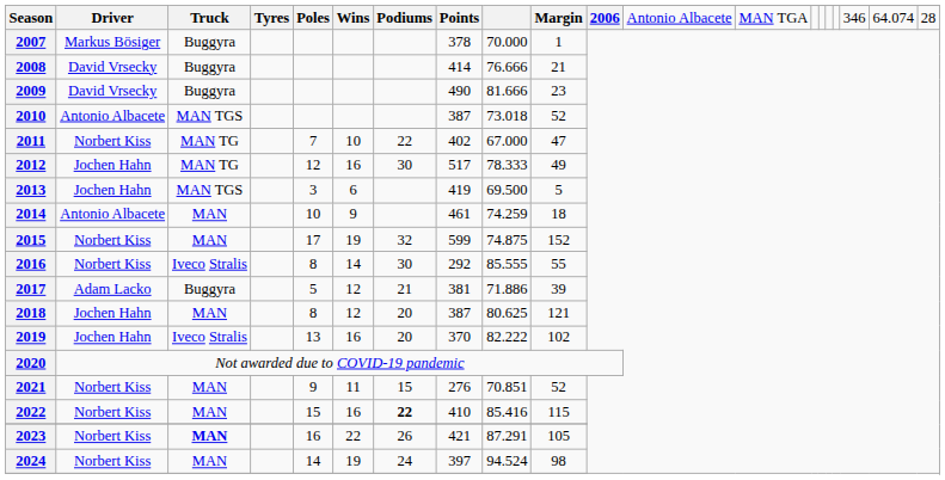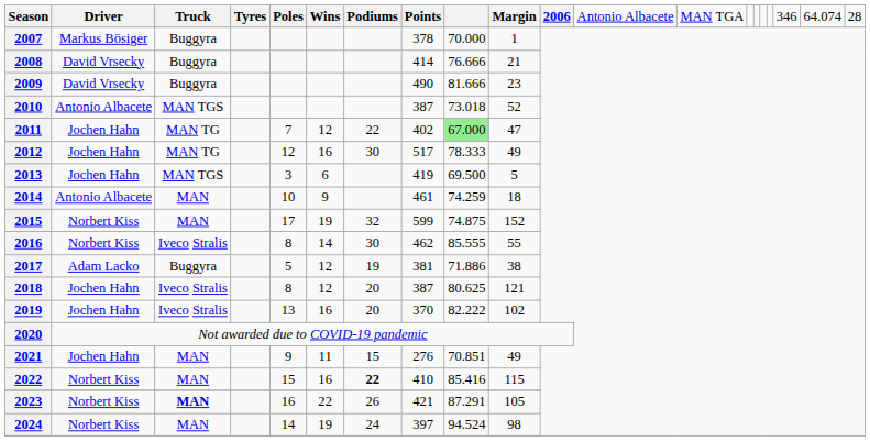 <table class="wikitable sortable" style="font-size:85%; text-align:center;">
 <tr>
 <th rowspan="2" scope="col">Season</th>
 <th rowspan="2" scope="col">Driver</th>
 <th rowspan="2" scope="col">Truck</th>
 <th rowspan="2" scope="col">Tyres</th>
 <th rowspan="2" scope="col">Poles</th>
 <th rowspan="2" scope="col">Wins</th>
 <th rowspan="2" scope="col">Podiums</th>
 <th rowspan="2" scope="col">Points</th>
 <th rowspan="2" scope="col"></th>
 <th rowspan="2" scope="col">Margin</th>
 </tr>
 <tr>
 <th><a href='#'>2006</a></th>
 <td> <a href='#'>Antonio Albacete</a></td>
 <td><a href='#'>MAN</a> TGA</td>
 <td></td>
 <td></td>
 <td></td>
 <td></td>
 <td>346</td>
 <td>64.074</td>
 <td>28</td>
 </tr>
 <tr>
 <th><a href='#'>2007</a></th>
 <td> <a href='#'>Markus Bösiger</a></td>
 <td>Buggyra</td>
 <td></td>
 <td></td>
 <td></td>
 <td></td>
 <td>378</td>
 <td>70.000</td>
 <td>1</td>
 </tr>
 <tr>
 <th><a href='#'>2008</a></th>
 <td> <a href='#'>David Vrsecky</a></td>
 <td>Buggyra</td>
 <td></td>
 <td></td>
 <td></td>
 <td></td>
 <td>414</td>
 <td>76.666</td>
 <td>21</td>
 </tr>
 <tr>
 <th><a href='#'>2009</a></th>
 <td> <a href='#'>David Vrsecky</a></td>
 <td>Buggyra</td>
 <td></td>
 <td></td>
 <td></td>
 <td></td>
 <td>490</td>
 <td>81.666</td>
 <td>23</td>
 </tr>
 <tr>
 <th><a href='#'>2010</a></th>
 <td> <a href='#'>Antonio Albacete</a></td>
 <td><a href='#'>MAN</a> TGS</td>
 <td></td>
 <td></td>
 <td></td>
 <td></td>
 <td>387</td>
 <td>73.018</td>
 <td>52</td>
 </tr>
 <tr>
 <th><a href='#'>2011</a></th>
-<td> <a href='#'>Norbert Kiss</a></td>
+<td> <a href='#'>Jochen Hahn</a></td>
 <td><a href='#'>MAN</a> TG</td>
 <td></td>
 <td>7</td>
-<td>10</td>
+<td>12</td>
 <td>22</td>
 <td>402</td>
-<td>67.000</td>
+<td style="background: lightgreen;">67.000</td>
 <td>47</td>
 </tr>
 <tr>
 <th><a href='#'>2012</a></th>
 <td> <a href='#'>Jochen Hahn</a></td>
 <td><a href='#'>MAN</a> TG</td>
 <td></td>
 <td>12</td>
 <td>16</td>
 <td>30</td>
 <td>517</td>
 <td>78.333</td>
 <td>49</td>
 </tr>
 <tr>
 <th><a href='#'>2013</a></th>
 <td> <a href='#'>Jochen Hahn</a></td>
 <td><a href='#'>MAN</a> TGS</td>
 <td></td>
 <td>3</td>
 <td>6</td>
 <td></td>
 <td>419</td>
 <td>69.500</td>
 <td>5</td>
 </tr>
 <tr>
 <th><a href='#'>2014</a></th>
 <td> <a href='#'>Antonio Albacete</a></td>
 <td><a href='#'>MAN</a></td>
 <td></td>
 <td>10</td>
 <td>9</td>
 <td></td>
 <td>461</td>
 <td>74.259</td>
 <td>18</td>
 </tr>
 <tr>
 <th><a href='#'>2015</a></th>
 <td> <a href='#'>Norbert Kiss</a></td>
 <td><a href='#'>MAN</a></td>
 <td></td>
 <td>17</td>
 <td>19</td>
 <td>32</td>
 <td>599</td>
 <td>74.875</td>
 <td>152</td>
 </tr>
 <tr>
 <th><a href='#'>2016</a></th>
 <td> <a href='#'>Norbert Kiss</a></td>
 <td><a href='#'>Iveco</a> <a href='#'>Stralis</a></td>
 <td></td>
 <td>8</td>
 <td>14</td>
 <td>30</td>
-<td>292</td>
+<td>462</td>
 <td>85.555</td>
 <td>55</td>
 </tr>
 <tr>
 <th><a href='#'>2017</a></th>
 <td> <a href='#'>Adam Lacko</a></td>
 <td>Buggyra</td>
 <td></td>
 <td>5</td>
 <td>12</td>
-<td>21</td>
+<td>19</td>
 <td>381</td>
 <td>71.886</td>
-<td>39</td>
+<td>38</td>
 </tr>
 <tr>
 <th><a href='#'>2018</a></th>
 <td> <a href='#'>Jochen Hahn</a></td>
-<td><a href='#'>MAN</a></td>
+<td><a href='#'>Iveco</a> <a href='#'>Stralis</a></td>
 <td></td>
 <td>8</td>
 <td>12</td>
 <td>20</td>
 <td>387</td>
 <td>80.625</td>
 <td>121</td>
 </tr>
 <tr>
 <th><a href='#'>2019</a></th>
 <td> <a href='#'>Jochen Hahn</a></td>
 <td><a href='#'>Iveco</a> <a href='#'>Stralis</a></td>
 <td></td>
 <td>13</td>
 <td>16</td>
 <td>20</td>
 <td>370</td>
 <td>82.222</td>
 <td>102</td>
 </tr>
 <tr>
 <th><a href='#'>2020</a></th>
 <td colspan=10><em>Not awarded due to <a href='#'>COVID-19 pandemic</a></em></td>
 </tr>
 <tr>
 <th><a href='#'>2021</a></th>
-<td> <a href='#'>Norbert Kiss</a></td>
+<td> <a href='#'>Jochen Hahn</a></td>
 <td><a href='#'>MAN</a></td>
 <td></td>
 <td>9</td>
 <td>11</td>
 <td>15</td>
 <td>276</td>
 <td>70.851</td>
-<td>52</td>
+<td>49</td>
 </tr>
 <tr>
 <th><a href='#'>2022</a></th>
 <td> <a href='#'>Norbert Kiss</a></td>
 <td><a href='#'>MAN</a></td>
 <td></td>
 <td>15</td>
 <td>16</td>
 <td><strong>22</strong></td>
 <td>410</td>
 <td>85.416</td>
 <td>115</td>
 </tr>
 <tr>
 </tr>
 <tr>
 <th><a href='#'>2023</a></th>
 <td> <a href='#'>Norbert Kiss</a></td>
 <td><strong><a href='#'>MAN</a></strong></td>
 <td></td>
 <td>16</td>
 <td>22</td>
 <td>26</td>
 <td>421</td>
 <td>87.291</td>
 <td>105</td>
 </tr>
 <tr>
 <th><a href='#'>2024</a></th>
 <td> <a href='#'>Norbert Kiss</a></td>
 <td><a href='#'>MAN</a></td>
 <td></td>
 <td>14</td>
 <td>19</td>
 <td>24</td>
 <td>397</td>
 <td>94.524</td>
 <td>98</td>
 </tr>
 <tr>
 </tr>
 </table>
